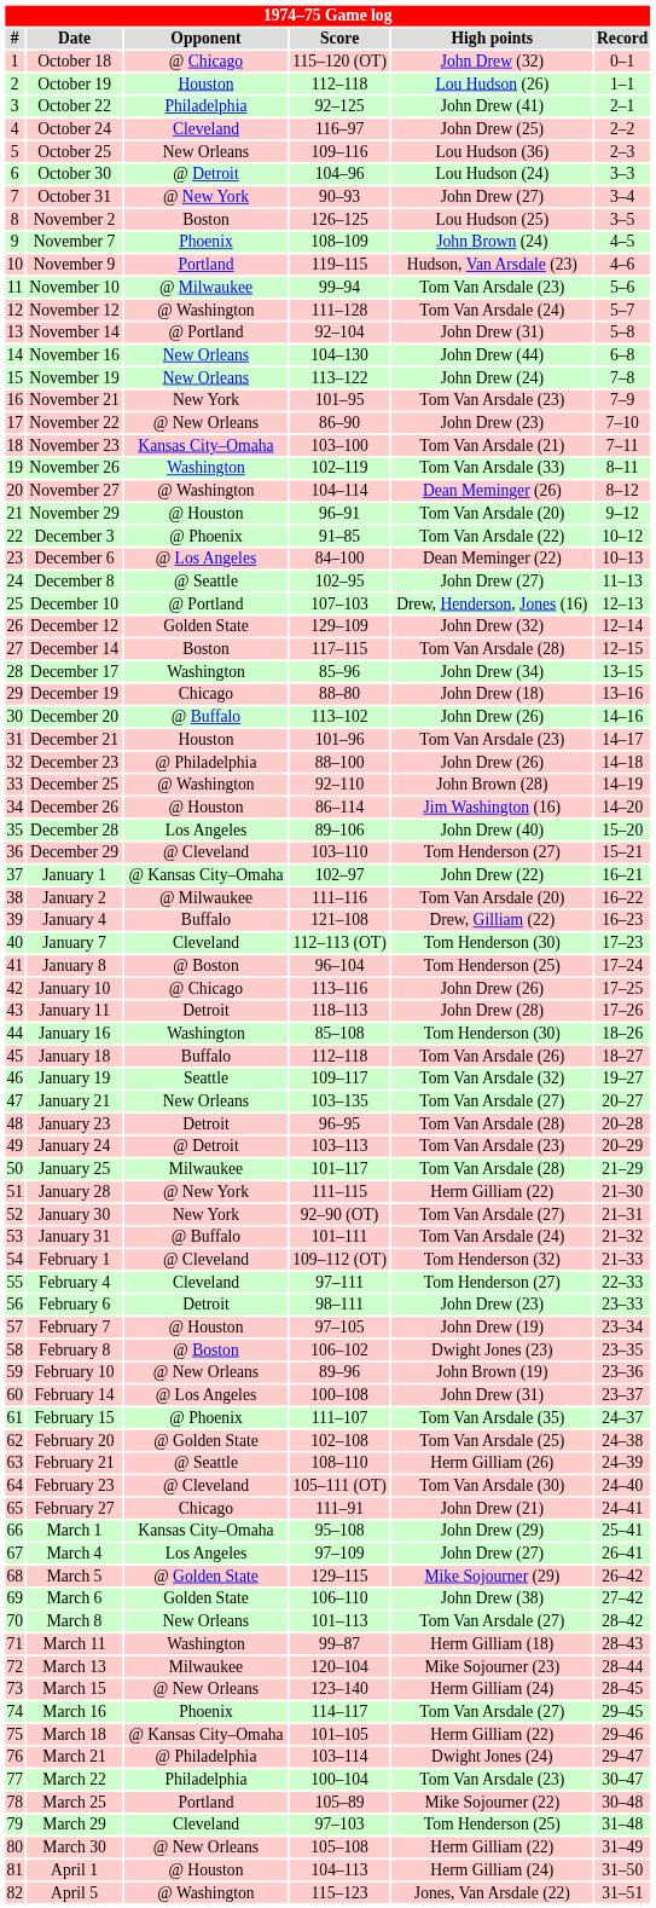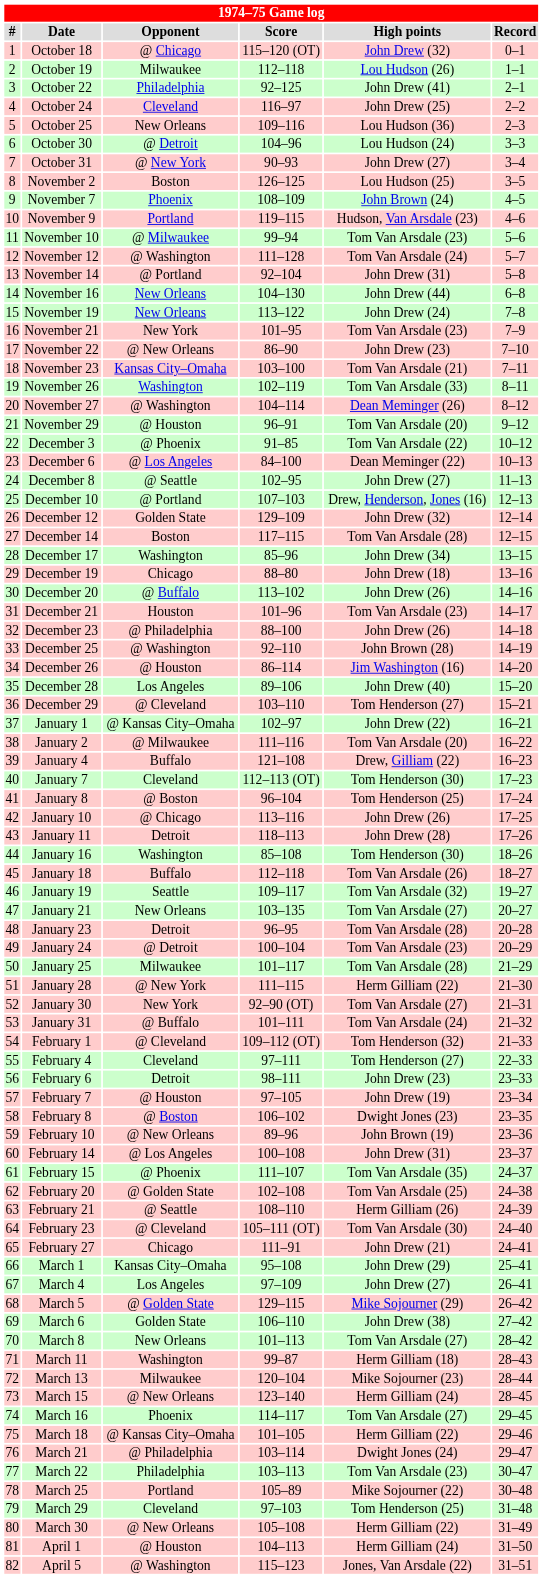 <table class="toccolours collapsible" width=50% style="clear:both; margin:1.5em auto; text-align:center">
 <tr>
 <th colspan=11 style="background:#FF0000; color:#FFFFFF;">1974–75 Game log</th>
 </tr>
 <tr align="center" bgcolor="#dddddd">
 <td><strong>#</strong></td>
 <td><strong>Date</strong></td>
 <td><strong>Opponent</strong></td>
 <td><strong>Score</strong></td>
 <td><strong>High points</strong></td>
 <td><strong>Record</strong></td>
 </tr>
 <tr align="center" bgcolor="ffcccc">
 <td>1</td>
 <td>October 18</td>
 <td>@ <a href='#'>Chicago</a></td>
 <td>115–120 (OT)</td>
 <td><a href='#'>John Drew</a> (32)</td>
 <td>0–1</td>
 </tr>
 <tr align="center" bgcolor="ccffcc">
 <td>2</td>
 <td>October 19</td>
-<td><a href='#'>Houston</a></td>
+<td>Milwaukee</td>
 <td>112–118</td>
 <td><a href='#'>Lou Hudson</a> (26)</td>
 <td>1–1</td>
 </tr>
 <tr align="center" bgcolor="ccffcc">
 <td>3</td>
 <td>October 22</td>
 <td><a href='#'>Philadelphia</a></td>
 <td>92–125</td>
 <td>John Drew (41)</td>
 <td>2–1</td>
 </tr>
 <tr align="center" bgcolor="ffcccc">
 <td>4</td>
 <td>October 24</td>
 <td><a href='#'>Cleveland</a></td>
 <td>116–97</td>
 <td>John Drew (25)</td>
 <td>2–2</td>
 </tr>
 <tr align="center" bgcolor="ffcccc">
 <td>5</td>
 <td>October 25</td>
 <td>New Orleans</td>
 <td>109–116</td>
 <td>Lou Hudson (36)</td>
 <td>2–3</td>
 </tr>
 <tr align="center" bgcolor="ccffcc">
 <td>6</td>
 <td>October 30</td>
 <td>@ <a href='#'>Detroit</a></td>
 <td>104–96</td>
 <td>Lou Hudson (24)</td>
 <td>3–3</td>
 </tr>
 <tr align="center" bgcolor="ffcccc">
 <td>7</td>
 <td>October 31</td>
 <td>@ <a href='#'>New York</a></td>
 <td>90–93</td>
 <td>John Drew (27)</td>
 <td>3–4</td>
 </tr>
 <tr align="center" bgcolor="ffcccc">
 <td>8</td>
 <td>November 2</td>
 <td>Boston</td>
 <td>126–125</td>
 <td>Lou Hudson (25)</td>
 <td>3–5</td>
 </tr>
 <tr align="center" bgcolor="ccffcc">
 <td>9</td>
 <td>November 7</td>
 <td><a href='#'>Phoenix</a></td>
 <td>108–109</td>
 <td><a href='#'>John Brown</a> (24)</td>
 <td>4–5</td>
 </tr>
 <tr align="center" bgcolor="ffcccc">
 <td>10</td>
 <td>November 9</td>
 <td><a href='#'>Portland</a></td>
 <td>119–115</td>
 <td>Hudson, <a href='#'>Van Arsdale</a> (23)</td>
 <td>4–6</td>
 </tr>
 <tr align="center" bgcolor="ccffcc">
 <td>11</td>
 <td>November 10</td>
 <td>@ <a href='#'>Milwaukee</a></td>
 <td>99–94</td>
 <td>Tom Van Arsdale (23)</td>
 <td>5–6</td>
 </tr>
 <tr align="center" bgcolor="ffcccc">
 <td>12</td>
 <td>November 12</td>
 <td>@ Washington</td>
 <td>111–128</td>
 <td>Tom Van Arsdale (24)</td>
 <td>5–7</td>
 </tr>
 <tr align="center" bgcolor="ffcccc">
 <td>13</td>
 <td>November 14</td>
 <td>@ Portland</td>
 <td>92–104</td>
 <td>John Drew (31)</td>
 <td>5–8</td>
 </tr>
 <tr align="center" bgcolor="ccffcc">
 <td>14</td>
 <td>November 16</td>
 <td><a href='#'>New Orleans</a></td>
 <td>104–130</td>
 <td>John Drew (44)</td>
 <td>6–8</td>
 </tr>
 <tr align="center" bgcolor="ccffcc">
 <td>15</td>
 <td>November 19</td>
 <td><a href='#'>New Orleans</a></td>
 <td>113–122</td>
 <td>John Drew (24)</td>
 <td>7–8</td>
 </tr>
 <tr align="center" bgcolor="ffcccc">
 <td>16</td>
 <td>November 21</td>
 <td>New York</td>
 <td>101–95</td>
 <td>Tom Van Arsdale (23)</td>
 <td>7–9</td>
 </tr>
 <tr align="center" bgcolor="ffcccc">
 <td>17</td>
 <td>November 22</td>
 <td>@ New Orleans</td>
 <td>86–90</td>
 <td>John Drew (23)</td>
 <td>7–10</td>
 </tr>
 <tr align="center" bgcolor="ffcccc">
 <td>18</td>
 <td>November 23</td>
 <td><a href='#'>Kansas City–Omaha</a></td>
 <td>103–100</td>
 <td>Tom Van Arsdale (21)</td>
 <td>7–11</td>
 </tr>
 <tr align="center" bgcolor="ccffcc">
 <td>19</td>
 <td>November 26</td>
 <td><a href='#'>Washington</a></td>
 <td>102–119</td>
 <td>Tom Van Arsdale (33)</td>
 <td>8–11</td>
 </tr>
 <tr align="center" bgcolor="ffcccc">
 <td>20</td>
 <td>November 27</td>
 <td>@ Washington</td>
 <td>104–114</td>
 <td><a href='#'>Dean Meminger</a> (26)</td>
 <td>8–12</td>
 </tr>
 <tr align="center" bgcolor="ccffcc">
 <td>21</td>
 <td>November 29</td>
 <td>@ Houston</td>
 <td>96–91</td>
 <td>Tom Van Arsdale (20)</td>
 <td>9–12</td>
 </tr>
 <tr align="center" bgcolor="ccffcc">
 <td>22</td>
 <td>December 3</td>
 <td>@ Phoenix</td>
 <td>91–85</td>
 <td>Tom Van Arsdale (22)</td>
 <td>10–12</td>
 </tr>
 <tr align="center" bgcolor="ffcccc">
 <td>23</td>
 <td>December 6</td>
 <td>@ <a href='#'>Los Angeles</a></td>
 <td>84–100</td>
 <td>Dean Meminger (22)</td>
 <td>10–13</td>
 </tr>
 <tr align="center" bgcolor="ccffcc">
 <td>24</td>
 <td>December 8</td>
 <td>@ Seattle</td>
 <td>102–95</td>
 <td>John Drew (27)</td>
 <td>11–13</td>
 </tr>
 <tr align="center" bgcolor="ccffcc">
 <td>25</td>
 <td>December 10</td>
 <td>@ Portland</td>
 <td>107–103</td>
 <td>Drew, <a href='#'>Henderson</a>, <a href='#'>Jones</a> (16)</td>
 <td>12–13</td>
 </tr>
 <tr align="center" bgcolor="ffcccc">
 <td>26</td>
 <td>December 12</td>
 <td>Golden State</td>
 <td>129–109</td>
 <td>John Drew (32)</td>
 <td>12–14</td>
 </tr>
 <tr align="center" bgcolor="ffcccc">
 <td>27</td>
 <td>December 14</td>
 <td>Boston</td>
 <td>117–115</td>
 <td>Tom Van Arsdale (28)</td>
 <td>12–15</td>
 </tr>
 <tr align="center" bgcolor="ccffcc">
 <td>28</td>
 <td>December 17</td>
 <td>Washington</td>
 <td>85–96</td>
 <td>John Drew (34)</td>
 <td>13–15</td>
 </tr>
 <tr align="center" bgcolor="ffcccc">
 <td>29</td>
 <td>December 19</td>
 <td>Chicago</td>
 <td>88–80</td>
 <td>John Drew (18)</td>
 <td>13–16</td>
 </tr>
 <tr align="center" bgcolor="ccffcc">
 <td>30</td>
 <td>December 20</td>
 <td>@ <a href='#'>Buffalo</a></td>
 <td>113–102</td>
 <td>John Drew (26)</td>
 <td>14–16</td>
 </tr>
 <tr align="center" bgcolor="ffcccc">
 <td>31</td>
 <td>December 21</td>
 <td>Houston</td>
 <td>101–96</td>
 <td>Tom Van Arsdale (23)</td>
 <td>14–17</td>
 </tr>
 <tr align="center" bgcolor="ffcccc">
 <td>32</td>
 <td>December 23</td>
 <td>@ Philadelphia</td>
 <td>88–100</td>
 <td>John Drew (26)</td>
 <td>14–18</td>
 </tr>
 <tr align="center" bgcolor="ffcccc">
 <td>33</td>
 <td>December 25</td>
 <td>@ Washington</td>
 <td>92–110</td>
 <td>John Brown (28)</td>
 <td>14–19</td>
 </tr>
 <tr align="center" bgcolor="ffcccc">
 <td>34</td>
 <td>December 26</td>
 <td>@ Houston</td>
 <td>86–114</td>
 <td><a href='#'>Jim Washington</a> (16)</td>
 <td>14–20</td>
 </tr>
 <tr align="center" bgcolor="ccffcc">
 <td>35</td>
 <td>December 28</td>
 <td>Los Angeles</td>
 <td>89–106</td>
 <td>John Drew (40)</td>
 <td>15–20</td>
 </tr>
 <tr align="center" bgcolor="ffcccc">
 <td>36</td>
 <td>December 29</td>
 <td>@ Cleveland</td>
 <td>103–110</td>
 <td>Tom Henderson (27)</td>
 <td>15–21</td>
 </tr>
 <tr align="center" bgcolor="ccffcc">
 <td>37</td>
 <td>January 1</td>
 <td>@ Kansas City–Omaha</td>
 <td>102–97</td>
 <td>John Drew (22)</td>
 <td>16–21</td>
 </tr>
 <tr align="center" bgcolor="ffcccc">
 <td>38</td>
 <td>January 2</td>
 <td>@ Milwaukee</td>
 <td>111–116</td>
 <td>Tom Van Arsdale (20)</td>
 <td>16–22</td>
 </tr>
 <tr align="center" bgcolor="ffcccc">
 <td>39</td>
 <td>January 4</td>
 <td>Buffalo</td>
 <td>121–108</td>
 <td>Drew, <a href='#'>Gilliam</a> (22)</td>
 <td>16–23</td>
 </tr>
 <tr align="center" bgcolor="ccffcc">
 <td>40</td>
 <td>January 7</td>
 <td>Cleveland</td>
 <td>112–113 (OT)</td>
 <td>Tom Henderson (30)</td>
 <td>17–23</td>
 </tr>
 <tr align="center" bgcolor="ffcccc">
 <td>41</td>
 <td>January 8</td>
 <td>@ Boston</td>
 <td>96–104</td>
 <td>Tom Henderson (25)</td>
 <td>17–24</td>
 </tr>
 <tr align="center" bgcolor="ffcccc">
 <td>42</td>
 <td>January 10</td>
 <td>@ Chicago</td>
 <td>113–116</td>
 <td>John Drew (26)</td>
 <td>17–25</td>
 </tr>
 <tr align="center" bgcolor="ffcccc">
 <td>43</td>
 <td>January 11</td>
 <td>Detroit</td>
 <td>118–113</td>
 <td>John Drew (28)</td>
 <td>17–26</td>
 </tr>
 <tr align="center" bgcolor="ccffcc">
 <td>44</td>
 <td>January 16</td>
 <td>Washington</td>
 <td>85–108</td>
 <td>Tom Henderson (30)</td>
 <td>18–26</td>
 </tr>
 <tr align="center" bgcolor="ffcccc">
 <td>45</td>
 <td>January 18</td>
 <td>Buffalo</td>
 <td>112–118</td>
 <td>Tom Van Arsdale (26)</td>
 <td>18–27</td>
 </tr>
 <tr align="center" bgcolor="ccffcc">
 <td>46</td>
 <td>January 19</td>
 <td>Seattle</td>
 <td>109–117</td>
 <td>Tom Van Arsdale (32)</td>
 <td>19–27</td>
 </tr>
 <tr align="center" bgcolor="ccffcc">
 <td>47</td>
 <td>January 21</td>
 <td>New Orleans</td>
 <td>103–135</td>
 <td>Tom Van Arsdale (27)</td>
 <td>20–27</td>
 </tr>
 <tr align="center" bgcolor="ffcccc">
 <td>48</td>
 <td>January 23</td>
 <td>Detroit</td>
 <td>96–95</td>
 <td>Tom Van Arsdale (28)</td>
 <td>20–28</td>
 </tr>
 <tr align="center" bgcolor="ffcccc">
 <td>49</td>
 <td>January 24</td>
 <td>@ Detroit</td>
-<td>103–113</td>
+<td>100–104</td>
 <td>Tom Van Arsdale (23)</td>
 <td>20–29</td>
 </tr>
 <tr align="center" bgcolor="ccffcc">
 <td>50</td>
 <td>January 25</td>
 <td>Milwaukee</td>
 <td>101–117</td>
 <td>Tom Van Arsdale (28)</td>
 <td>21–29</td>
 </tr>
 <tr align="center" bgcolor="ffcccc">
 <td>51</td>
 <td>January 28</td>
 <td>@ New York</td>
 <td>111–115</td>
 <td>Herm Gilliam (22)</td>
 <td>21–30</td>
 </tr>
 <tr align="center" bgcolor="ffcccc">
 <td>52</td>
 <td>January 30</td>
 <td>New York</td>
 <td>92–90 (OT)</td>
 <td>Tom Van Arsdale (27)</td>
 <td>21–31</td>
 </tr>
 <tr align="center" bgcolor="ffcccc">
 <td>53</td>
 <td>January 31</td>
 <td>@ Buffalo</td>
 <td>101–111</td>
 <td>Tom Van Arsdale (24)</td>
 <td>21–32</td>
 </tr>
 <tr align="center" bgcolor="ffcccc">
 <td>54</td>
 <td>February 1</td>
 <td>@ Cleveland</td>
 <td>109–112 (OT)</td>
 <td>Tom Henderson (32)</td>
 <td>21–33</td>
 </tr>
 <tr align="center" bgcolor="ccffcc">
 <td>55</td>
 <td>February 4</td>
 <td>Cleveland</td>
 <td>97–111</td>
 <td>Tom Henderson (27)</td>
 <td>22–33</td>
 </tr>
 <tr align="center" bgcolor="ccffcc">
 <td>56</td>
 <td>February 6</td>
 <td>Detroit</td>
 <td>98–111</td>
 <td>John Drew (23)</td>
 <td>23–33</td>
 </tr>
 <tr align="center" bgcolor="ffcccc">
 <td>57</td>
 <td>February 7</td>
 <td>@ Houston</td>
 <td>97–105</td>
 <td>John Drew (19)</td>
 <td>23–34</td>
 </tr>
 <tr align="center" bgcolor="ffcccc">
 <td>58</td>
 <td>February 8</td>
 <td>@ <a href='#'>Boston</a></td>
 <td>106–102</td>
 <td>Dwight Jones (23)</td>
 <td>23–35</td>
 </tr>
 <tr align="center" bgcolor="ffcccc">
 <td>59</td>
 <td>February 10</td>
 <td>@ New Orleans</td>
 <td>89–96</td>
 <td>John Brown (19)</td>
 <td>23–36</td>
 </tr>
 <tr align="center" bgcolor="ffcccc">
 <td>60</td>
 <td>February 14</td>
 <td>@ Los Angeles</td>
 <td>100–108</td>
 <td>John Drew (31)</td>
 <td>23–37</td>
 </tr>
 <tr align="center" bgcolor="ccffcc">
 <td>61</td>
 <td>February 15</td>
 <td>@ Phoenix</td>
 <td>111–107</td>
 <td>Tom Van Arsdale (35)</td>
 <td>24–37</td>
 </tr>
 <tr align="center" bgcolor="ffcccc">
 <td>62</td>
 <td>February 20</td>
 <td>@ Golden State</td>
 <td>102–108</td>
 <td>Tom Van Arsdale (25)</td>
 <td>24–38</td>
 </tr>
 <tr align="center" bgcolor="ffcccc">
 <td>63</td>
 <td>February 21</td>
 <td>@ Seattle</td>
 <td>108–110</td>
 <td>Herm Gilliam (26)</td>
 <td>24–39</td>
 </tr>
 <tr align="center" bgcolor="ffcccc">
 <td>64</td>
 <td>February 23</td>
 <td>@ Cleveland</td>
 <td>105–111 (OT)</td>
 <td>Tom Van Arsdale (30)</td>
 <td>24–40</td>
 </tr>
 <tr align="center" bgcolor="ffcccc">
 <td>65</td>
 <td>February 27</td>
 <td>Chicago</td>
 <td>111–91</td>
 <td>John Drew (21)</td>
 <td>24–41</td>
 </tr>
 <tr align="center" bgcolor="ccffcc">
 <td>66</td>
 <td>March 1</td>
 <td>Kansas City–Omaha</td>
 <td>95–108</td>
 <td>John Drew (29)</td>
 <td>25–41</td>
 </tr>
 <tr align="center" bgcolor="ccffcc">
 <td>67</td>
 <td>March 4</td>
 <td>Los Angeles</td>
 <td>97–109</td>
 <td>John Drew (27)</td>
 <td>26–41</td>
 </tr>
 <tr align="center" bgcolor="ffcccc">
 <td>68</td>
 <td>March 5</td>
 <td>@ <a href='#'>Golden State</a></td>
 <td>129–115</td>
 <td><a href='#'>Mike Sojourner</a> (29)</td>
 <td>26–42</td>
 </tr>
 <tr align="center" bgcolor="ccffcc">
 <td>69</td>
 <td>March 6</td>
 <td>Golden State</td>
 <td>106–110</td>
 <td>John Drew (38)</td>
 <td>27–42</td>
 </tr>
 <tr align="center" bgcolor="ccffcc">
 <td>70</td>
 <td>March 8</td>
 <td>New Orleans</td>
 <td>101–113</td>
 <td>Tom Van Arsdale (27)</td>
 <td>28–42</td>
 </tr>
 <tr align="center" bgcolor="ffcccc">
 <td>71</td>
 <td>March 11</td>
 <td>Washington</td>
 <td>99–87</td>
 <td>Herm Gilliam (18)</td>
 <td>28–43</td>
 </tr>
 <tr align="center" bgcolor="ffcccc">
 <td>72</td>
 <td>March 13</td>
 <td>Milwaukee</td>
 <td>120–104</td>
 <td>Mike Sojourner (23)</td>
 <td>28–44</td>
 </tr>
 <tr align="center" bgcolor="ffcccc">
 <td>73</td>
 <td>March 15</td>
 <td>@ New Orleans</td>
 <td>123–140</td>
 <td>Herm Gilliam (24)</td>
 <td>28–45</td>
 </tr>
 <tr align="center" bgcolor="ccffcc">
 <td>74</td>
 <td>March 16</td>
 <td>Phoenix</td>
 <td>114–117</td>
 <td>Tom Van Arsdale (27)</td>
 <td>29–45</td>
 </tr>
 <tr align="center" bgcolor="ffcccc">
 <td>75</td>
 <td>March 18</td>
 <td>@ Kansas City–Omaha</td>
 <td>101–105</td>
 <td>Herm Gilliam (22)</td>
 <td>29–46</td>
 </tr>
 <tr align="center" bgcolor="ffcccc">
 <td>76</td>
 <td>March 21</td>
 <td>@ Philadelphia</td>
 <td>103–114</td>
 <td>Dwight Jones (24)</td>
 <td>29–47</td>
 </tr>
 <tr align="center" bgcolor="ccffcc">
 <td>77</td>
 <td>March 22</td>
 <td>Philadelphia</td>
-<td>100–104</td>
+<td>103–113</td>
 <td>Tom Van Arsdale (23)</td>
 <td>30–47</td>
 </tr>
 <tr align="center" bgcolor="ffcccc">
 <td>78</td>
 <td>March 25</td>
 <td>Portland</td>
 <td>105–89</td>
 <td>Mike Sojourner (22)</td>
 <td>30–48</td>
 </tr>
 <tr align="center" bgcolor="ccffcc">
 <td>79</td>
 <td>March 29</td>
 <td>Cleveland</td>
 <td>97–103</td>
 <td>Tom Henderson (25)</td>
 <td>31–48</td>
 </tr>
 <tr align="center" bgcolor="ffcccc">
 <td>80</td>
 <td>March 30</td>
 <td>@ New Orleans</td>
 <td>105–108</td>
 <td>Herm Gilliam (22)</td>
 <td>31–49</td>
 </tr>
 <tr align="center" bgcolor="ffcccc">
 <td>81</td>
 <td>April 1</td>
 <td>@ Houston</td>
 <td>104–113</td>
 <td>Herm Gilliam (24)</td>
 <td>31–50</td>
 </tr>
 <tr align="center" bgcolor="ffcccc">
 <td>82</td>
 <td>April 5</td>
 <td>@ Washington</td>
 <td>115–123</td>
 <td>Jones, Van Arsdale (22)</td>
 <td>31–51</td>
 </tr>
 </table>
